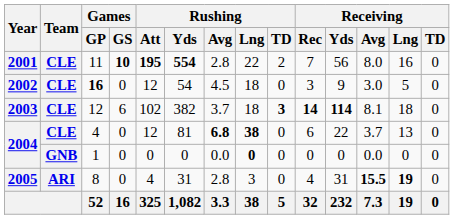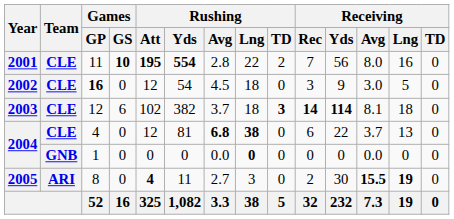 <table class="wikitable" style="text-align:center;">
 <tr>
 <th rowspan="2">Year</th>
 <th rowspan="2">Team</th>
 <th colspan="2">Games</th>
 <th colspan="5">Rushing</th>
 <th colspan="5">Receiving</th>
 </tr>
 <tr>
 <th>GP</th>
 <th>GS</th>
 <th>Att</th>
 <th>Yds</th>
 <th>Avg</th>
 <th>Lng</th>
 <th>TD</th>
 <th>Rec</th>
 <th>Yds</th>
 <th>Avg</th>
 <th>Lng</th>
 <th>TD</th>
 </tr>
 <tr>
 <th><a href='#'>2001</a></th>
 <th><a href='#'>CLE</a></th>
 <td>11</td>
 <td><strong>10</strong></td>
 <td><strong>195</strong></td>
 <td><strong>554</strong></td>
 <td>2.8</td>
 <td>22</td>
 <td>2</td>
 <td>7</td>
 <td>56</td>
 <td>8.0</td>
 <td>16</td>
 <td>0</td>
 </tr>
 <tr>
 <th><a href='#'>2002</a></th>
 <th><a href='#'>CLE</a></th>
 <td><strong>16</strong></td>
 <td>0</td>
 <td>12</td>
 <td>54</td>
 <td>4.5</td>
 <td>18</td>
 <td>0</td>
 <td>3</td>
 <td>9</td>
 <td>3.0</td>
 <td>5</td>
 <td>0</td>
 </tr>
 <tr>
 <th><a href='#'>2003</a></th>
 <th><a href='#'>CLE</a></th>
 <td>12</td>
 <td>6</td>
 <td>102</td>
 <td>382</td>
 <td>3.7</td>
 <td>18</td>
 <td><strong>3</strong></td>
 <td><strong>14</strong></td>
 <td><strong>114</strong></td>
 <td>8.1</td>
 <td>18</td>
 <td>0</td>
 </tr>
 <tr>
 <th rowspan="2"><a href='#'>2004</a></th>
 <th><a href='#'>CLE</a></th>
 <td>4</td>
 <td>0</td>
 <td>12</td>
 <td>81</td>
 <td><strong>6.8</strong></td>
 <td><strong>38</strong></td>
 <td>0</td>
 <td>6</td>
 <td>22</td>
 <td>3.7</td>
 <td>13</td>
 <td>0</td>
 </tr>
 <tr>
 <th><a href='#'>GNB</a></th>
 <td>1</td>
 <td>0</td>
 <td>0</td>
 <td>0</td>
 <td>0.0</td>
 <td><strong>0</strong></td>
 <td>0</td>
 <td>0</td>
 <td>0</td>
 <td>0.0</td>
 <td>0</td>
 <td>0</td>
 </tr>
 <tr>
 <th><a href='#'>2005</a></th>
 <th><a href='#'>ARI</a></th>
 <td>8</td>
 <td>0</td>
-<td>4</td>
-<td>31</td>
-<td>2.8</td>
+<td><strong>4</strong></td>
+<td>11</td>
+<td>2.7</td>
 <td>3</td>
 <td>0</td>
-<td>4</td>
-<td>31</td>
+<td>2</td>
+<td>30</td>
 <td><strong>15.5</strong></td>
 <td><strong>19</strong></td>
 <td>0</td>
 </tr>
 <tr>
 <th colspan="2"></th>
 <th>52</th>
 <th>16</th>
 <th>325</th>
 <th>1,082</th>
 <th>3.3</th>
 <th>38</th>
 <th>5</th>
 <th>32</th>
 <th>232</th>
 <th>7.3</th>
 <th>19</th>
 <th>0</th>
 </tr>
 </table>
